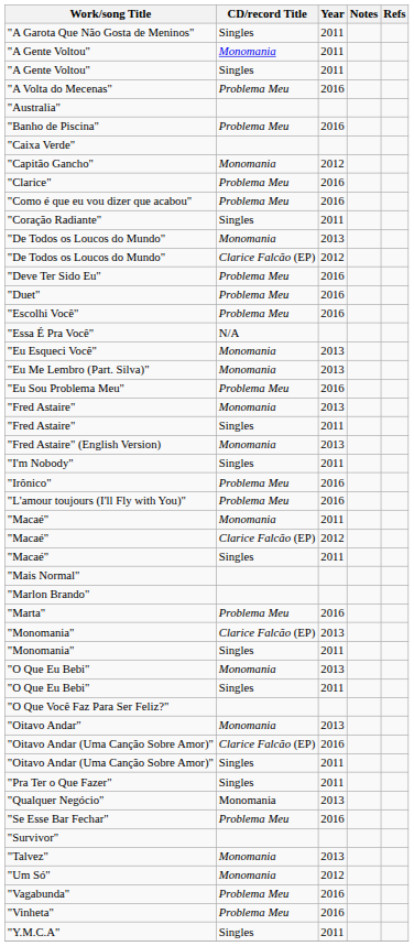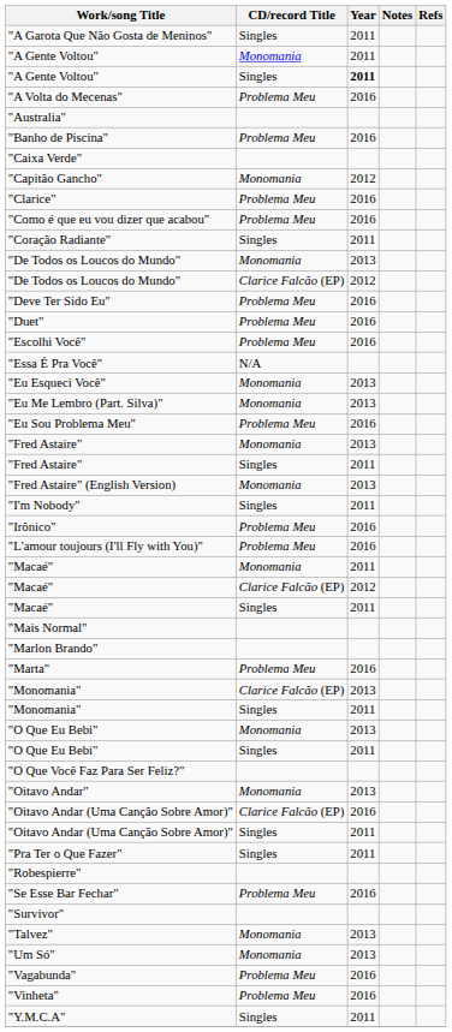 <table class="wikitable sortable">
 <tr>
 <th>Work/song Title</th>
 <th>CD/record Title</th>
 <th>Year</th>
 <th class=unsortable>Notes</th>
 <th class=unsortable>Refs</th>
 </tr>
 <tr>
 <td>"A Garota Que Não Gosta de Meninos"</td>
 <td>Singles</td>
 <td>2011</td>
 <td></td>
 <td></td>
 </tr>
 <tr>
 <td>"A Gente Voltou"</td>
 <td><em><a href='#'>Monomania</a></em></td>
 <td>2011</td>
 <td></td>
 <td></td>
 </tr>
 <tr>
 <td>"A Gente Voltou"</td>
 <td>Singles</td>
-<td>2011</td>
+<td><strong>2011</strong></td>
 <td></td>
 <td></td>
 </tr>
 <tr>
 <td>"A Volta do Mecenas"</td>
 <td><em>Problema Meu</em></td>
 <td>2016</td>
 <td></td>
 <td></td>
 </tr>
 <tr>
 <td>"Australia"</td>
 <td></td>
 <td></td>
 <td></td>
 <td></td>
 </tr>
 <tr>
 <td>"Banho de Piscina"</td>
 <td><em>Problema Meu</em></td>
 <td>2016</td>
 <td></td>
 <td></td>
 </tr>
 <tr>
 <td>"Caixa Verde"</td>
 <td></td>
 <td></td>
 <td></td>
 <td></td>
 </tr>
 <tr>
 <td>"Capitão Gancho"</td>
 <td><em>Monomania</em></td>
 <td>2012</td>
 <td></td>
 <td></td>
 </tr>
 <tr>
 <td>"Clarice"</td>
 <td><em>Problema Meu</em></td>
 <td>2016</td>
 <td></td>
 <td></td>
 </tr>
 <tr>
 <td>"Como é que eu vou dizer que acabou"</td>
 <td><em>Problema Meu</em></td>
 <td>2016</td>
 <td></td>
 <td></td>
 </tr>
 <tr>
 <td>"Coração Radiante"</td>
 <td>Singles</td>
 <td>2011</td>
 <td></td>
 <td></td>
 </tr>
 <tr>
 <td>"De Todos os Loucos do Mundo"</td>
 <td><em>Monomania</em></td>
 <td>2013</td>
 <td></td>
 <td></td>
 </tr>
 <tr>
 <td>"De Todos os Loucos do Mundo"</td>
 <td><em>Clarice Falcão</em> (EP)</td>
 <td>2012</td>
 <td></td>
 <td></td>
 </tr>
 <tr>
 <td>"Deve Ter Sido Eu"</td>
 <td><em>Problema Meu</em></td>
 <td>2016</td>
 <td></td>
 <td></td>
 </tr>
 <tr>
 <td>"Duet"</td>
 <td><em>Problema Meu</em></td>
 <td>2016</td>
 <td></td>
 <td></td>
 </tr>
 <tr>
 <td>"Escolhi Você"</td>
 <td><em>Problema Meu</em></td>
 <td>2016</td>
 <td></td>
 <td></td>
 </tr>
 <tr>
 <td>"Essa É Pra Você"</td>
 <td>N/A</td>
 <td></td>
 <td></td>
 <td></td>
 </tr>
 <tr>
 <td>"Eu Esqueci Você"</td>
 <td><em>Monomania</em></td>
 <td>2013</td>
 <td></td>
 <td></td>
 </tr>
 <tr>
 <td>"Eu Me Lembro (Part. Silva)"</td>
 <td><em>Monomania</em></td>
 <td>2013</td>
 <td></td>
 <td></td>
 </tr>
 <tr>
 <td>"Eu Sou Problema Meu"</td>
 <td><em>Problema Meu</em></td>
 <td>2016</td>
 <td></td>
 <td></td>
 </tr>
 <tr>
 <td>"Fred Astaire"</td>
 <td><em>Monomania</em></td>
 <td>2013</td>
 <td></td>
 <td></td>
 </tr>
 <tr>
 <td>"Fred Astaire"</td>
 <td>Singles</td>
 <td>2011</td>
 <td></td>
 <td></td>
 </tr>
 <tr>
 <td>"Fred Astaire" (English Version)</td>
 <td><em>Monomania</em></td>
 <td>2013</td>
 <td></td>
 <td></td>
 </tr>
 <tr>
 <td>"I'm Nobody"</td>
 <td>Singles</td>
 <td>2011</td>
 <td></td>
 <td></td>
 </tr>
 <tr>
 <td>"Irônico"</td>
 <td><em>Problema Meu</em></td>
 <td>2016</td>
 <td></td>
 <td></td>
 </tr>
 <tr>
 <td>"L'amour toujours (I'll Fly with You)"</td>
 <td><em>Problema Meu</em></td>
 <td>2016</td>
 <td></td>
 <td></td>
 </tr>
 <tr>
 <td>"Macaé"</td>
 <td><em>Monomania</em></td>
 <td>2011</td>
 <td></td>
 <td></td>
 </tr>
 <tr>
 <td>"Macaé"</td>
 <td><em>Clarice Falcão</em> (EP)</td>
 <td>2012</td>
 <td></td>
 <td></td>
 </tr>
 <tr>
 <td>"Macaé"</td>
 <td>Singles</td>
 <td>2011</td>
 <td></td>
 <td></td>
 </tr>
 <tr>
 <td>"Mais Normal"</td>
 <td></td>
 <td></td>
 <td></td>
 <td></td>
 </tr>
 <tr>
 <td>"Marlon Brando"</td>
 <td></td>
 <td></td>
 <td></td>
 <td></td>
 </tr>
 <tr>
 <td>"Marta"</td>
 <td><em>Problema Meu</em></td>
 <td>2016</td>
 <td></td>
 <td></td>
 </tr>
 <tr>
 <td>"Monomania"</td>
 <td><em>Clarice Falcão</em> (EP)</td>
 <td>2013</td>
 <td></td>
 <td></td>
 </tr>
 <tr>
 <td>"Monomania"</td>
 <td>Singles</td>
 <td>2011</td>
 <td></td>
 <td></td>
 </tr>
 <tr>
 <td>"O Que Eu Bebi"</td>
 <td><em>Monomania</em></td>
 <td>2013</td>
 <td></td>
 <td></td>
 </tr>
 <tr>
 <td>"O Que Eu Bebi"</td>
 <td>Singles</td>
 <td>2011</td>
 <td></td>
 <td></td>
 </tr>
 <tr>
 <td>"O Que Você Faz Para Ser Feliz?"</td>
 <td></td>
 <td></td>
 <td></td>
 <td></td>
 </tr>
 <tr>
 <td>"Oitavo Andar"</td>
 <td><em>Monomania</em></td>
 <td>2013</td>
 <td></td>
 <td></td>
 </tr>
 <tr>
 <td>"Oitavo Andar (Uma Canção Sobre Amor)"</td>
 <td><em>Clarice Falcão</em> (EP)</td>
 <td>2016</td>
 <td></td>
 <td></td>
 </tr>
 <tr>
 <td>"Oitavo Andar (Uma Canção Sobre Amor)"</td>
 <td>Singles</td>
 <td>2011</td>
 <td></td>
 <td></td>
 </tr>
 <tr>
 <td>"Pra Ter o Que Fazer"</td>
 <td>Singles</td>
 <td>2011</td>
 <td></td>
 <td></td>
 </tr>
 <tr>
-<td>"Qualquer Negócio"</td>
-<td>Monomania</td>
-<td>2013</td>
+<td>"Robespierre"</td>
+<td></td>
+<td></td>
 <td></td>
 <td></td>
 </tr>
 <tr>
 <td>"Se Esse Bar Fechar"</td>
 <td><em>Problema Meu</em></td>
 <td>2016</td>
 <td></td>
 <td></td>
 </tr>
 <tr>
 <td>"Survivor"</td>
 <td></td>
 <td></td>
 <td></td>
 <td></td>
 </tr>
 <tr>
 <td>"Talvez"</td>
 <td><em>Monomania</em></td>
 <td>2013</td>
 <td></td>
 <td></td>
 </tr>
 <tr>
 <td>"Um Só"</td>
 <td><em>Monomania</em></td>
-<td>2012</td>
+<td>2013</td>
 <td></td>
 <td></td>
 </tr>
 <tr>
 <td>"Vagabunda"</td>
 <td><em>Problema Meu</em></td>
 <td>2016</td>
 <td></td>
 <td></td>
 </tr>
 <tr>
 <td>"Vinheta"</td>
 <td><em>Problema Meu</em></td>
 <td>2016</td>
 <td></td>
 <td></td>
 </tr>
 <tr>
 <td>"Y.M.C.A"</td>
 <td>Singles</td>
 <td>2011</td>
 <td></td>
 <td></td>
 </tr>
 <tr>
 </tr>
 </table>
